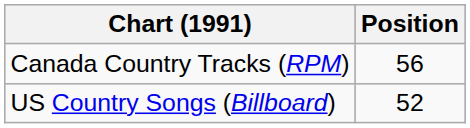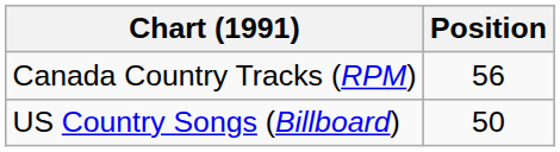 <table class="wikitable sortable">
 <tr>
 <th scope="col">Chart (1991)</th>
 <th scope="col">Position</th>
 </tr>
 <tr>
 <td>Canada Country Tracks (<em><a href='#'>RPM</a></em>)</td>
 <td align="center">56</td>
 </tr>
 <tr>
 <td>US <a href='#'>Country Songs</a> (<em><a href='#'>Billboard</a></em>)</td>
-<td align="center">52</td>
+<td align="center">50</td>
 </tr>
 </table>
